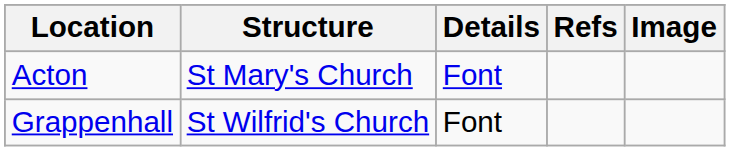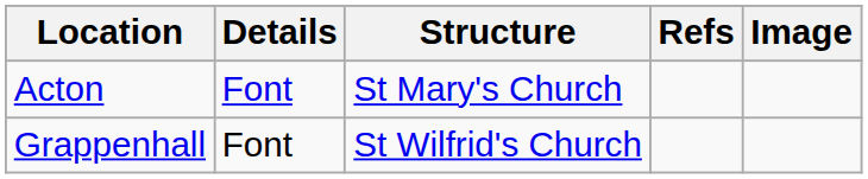 <table class="wikitable" style="text-align:left">
 <tr>
 <th>Location</th>
+<th>Details</th>
 <th>Structure</th>
-<th>Details</th>
 <th>Refs</th>
 <th>Image</th>
 </tr>
 <tr>
 <td><a href='#'>Acton</a></td>
+<td><a href='#'>Font</a></td>
 <td><a href='#'>St Mary's Church</a></td>
-<td><a href='#'>Font</a></td>
 <td></td>
 <td></td>
 </tr>
 <tr>
 <td><a href='#'>Grappenhall</a></td>
+<td>Font</td>
 <td><a href='#'>St Wilfrid's Church</a></td>
-<td>Font</td>
 <td></td>
 <td></td>
 </tr>
 </table>
